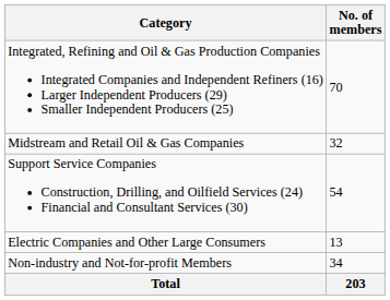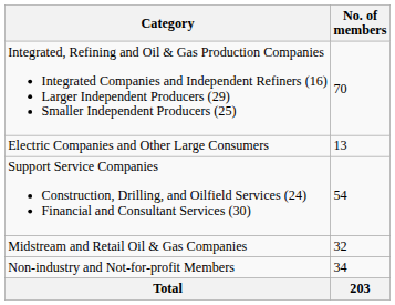 <table class="wikitable">
 <tr>
 <th>Category</th>
 <th>No. of<br>members</th>
 </tr>
 <tr>
 <td>Integrated, Refining and Oil & Gas Production Companies<br><ul><li>Integrated Companies and Independent Refiners (16)</li><li>Larger Independent Producers (29)</li><li>Smaller Independent Producers (25)</li></ul></td>
 <td>70</td>
 </tr>
 <tr>
-<td>Midstream and Retail Oil & Gas Companies</td>
-<td>32</td>
+<td>Electric Companies and Other Large Consumers</td>
+<td>13</td>
 </tr>
 <tr>
 <td>Support Service Companies<br><ul><li>Construction, Drilling, and Oilfield Services (24)</li><li>Financial and Consultant Services (30)</li></ul></td>
 <td>54</td>
 </tr>
 <tr>
-<td>Electric Companies and Other Large Consumers</td>
-<td>13</td>
+<td>Midstream and Retail Oil & Gas Companies</td>
+<td>32</td>
 </tr>
 <tr>
 <td>Non-industry and Not-for-profit Members</td>
 <td>34</td>
 </tr>
 <tr>
 <th>Total</th>
 <th>203</th>
 </tr>
 </table>
